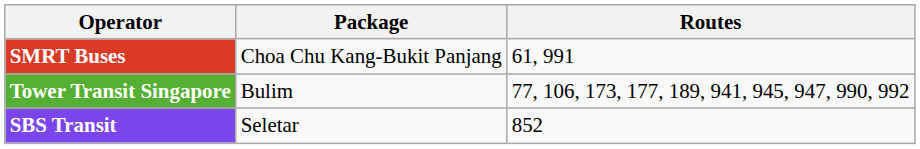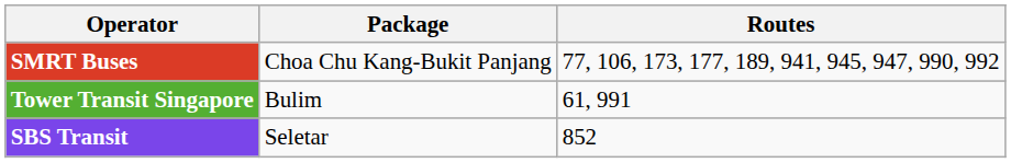 <table class="wikitable" style="font-size:85%; text-align: left">
 <tr>
 <th>Operator</th>
 <th>Package</th>
 <th>Routes</th>
 </tr>
 <tr>
 <td style="background-color:#DB3B26; color: white"><strong>SMRT Buses</strong></td>
 <td>Choa Chu Kang-Bukit Panjang</td>
-<td>61, 991</td>
+<td>77, 106, 173, 177, 189, 941, 945, 947, 990, 992</td>
 </tr>
 <tr>
 <td style="background-color:#54AF32; color: white"><strong>Tower Transit Singapore</strong></td>
 <td>Bulim</td>
-<td>77, 106, 173, 177, 189, 941, 945, 947, 990, 992</td>
+<td>61, 991</td>
 </tr>
 <tr>
 <td style="background-color:#7A45EA; color: white"><strong>SBS Transit</strong></td>
 <td>Seletar</td>
 <td>852</td>
 </tr>
 </table>
